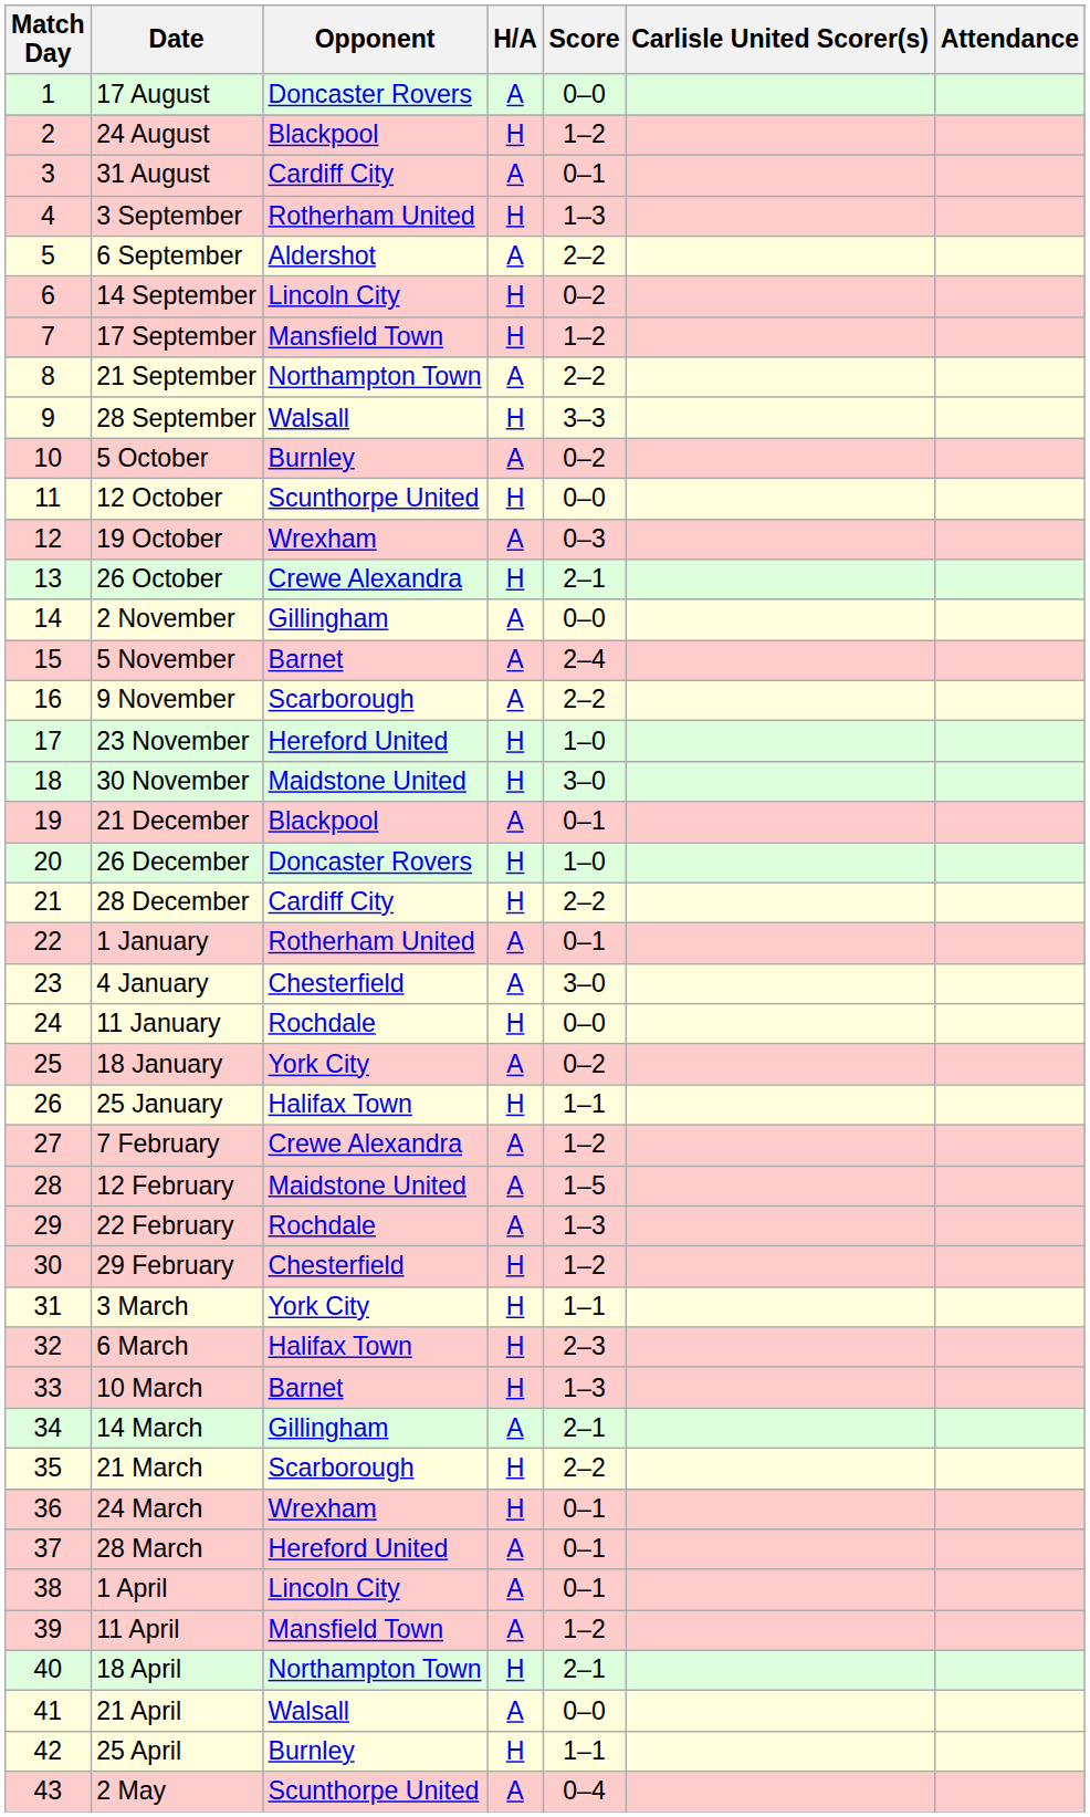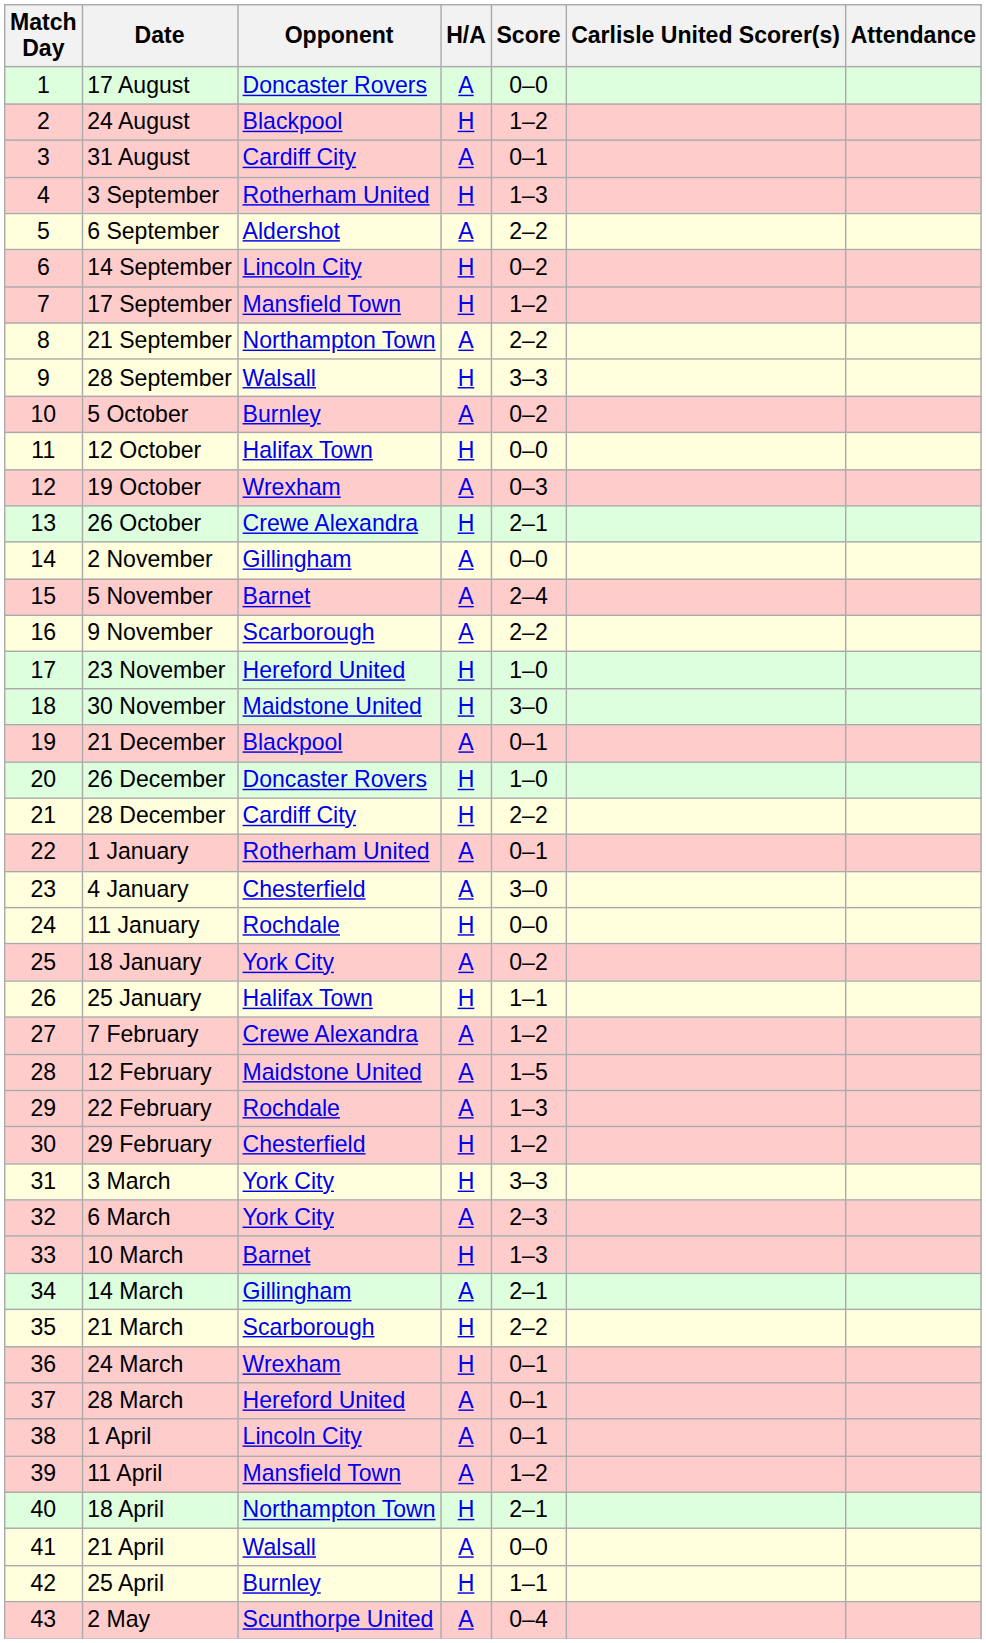 <table class="wikitable" style="text-align:center">
 <tr>
 <th>Match<br> Day</th>
 <th>Date</th>
 <th>Opponent</th>
 <th>H/A</th>
 <th>Score</th>
 <th>Carlisle United Scorer(s)</th>
 <th>Attendance</th>
 </tr>
 <tr bgcolor=#ddffdd>
 <td>1</td>
 <td align=left>17 August</td>
 <td align=left><a href='#'>Doncaster Rovers</a></td>
 <td><a href='#'>A</a></td>
 <td>0–0</td>
 <td align=left></td>
 <td></td>
 </tr>
 <tr bgcolor=#FFCCCC>
 <td>2</td>
 <td align=left>24 August</td>
 <td align=left><a href='#'>Blackpool</a></td>
 <td><a href='#'>H</a></td>
 <td>1–2</td>
 <td align=left></td>
 <td></td>
 </tr>
 <tr bgcolor=#FFCCCC>
 <td>3</td>
 <td align=left>31 August</td>
 <td align=left><a href='#'>Cardiff City</a></td>
 <td><a href='#'>A</a></td>
 <td>0–1</td>
 <td align=left></td>
 <td></td>
 </tr>
 <tr bgcolor=#FFCCCC>
 <td>4</td>
 <td align=left>3 September</td>
 <td align=left><a href='#'>Rotherham United</a></td>
 <td><a href='#'>H</a></td>
 <td>1–3</td>
 <td align=left></td>
 <td></td>
 </tr>
 <tr bgcolor=#ffffdd>
 <td>5</td>
 <td align=left>6 September</td>
 <td align=left><a href='#'>Aldershot</a></td>
 <td><a href='#'>A</a></td>
 <td>2–2</td>
 <td align=left></td>
 <td></td>
 </tr>
 <tr bgcolor=#FFCCCC>
 <td>6</td>
 <td align=left>14 September</td>
 <td align=left><a href='#'>Lincoln City</a></td>
 <td><a href='#'>H</a></td>
 <td>0–2</td>
 <td align=left></td>
 <td></td>
 </tr>
 <tr bgcolor=#FFCCCC>
 <td>7</td>
 <td align=left>17 September</td>
 <td align=left><a href='#'>Mansfield Town</a></td>
 <td><a href='#'>H</a></td>
 <td>1–2</td>
 <td align=left></td>
 <td></td>
 </tr>
 <tr bgcolor=#ffffdd>
 <td>8</td>
 <td align=left>21 September</td>
 <td align=left><a href='#'>Northampton Town</a></td>
 <td><a href='#'>A</a></td>
 <td>2–2</td>
 <td align=left></td>
 <td></td>
 </tr>
 <tr bgcolor=#ffffdd>
 <td>9</td>
 <td align=left>28 September</td>
 <td align=left><a href='#'>Walsall</a></td>
 <td><a href='#'>H</a></td>
 <td>3–3</td>
 <td align=left></td>
 <td></td>
 </tr>
 <tr bgcolor=#FFCCCC>
 <td>10</td>
 <td align=left>5 October</td>
 <td align=left><a href='#'>Burnley</a></td>
 <td><a href='#'>A</a></td>
 <td>0–2</td>
 <td align=left></td>
 <td></td>
 </tr>
 <tr bgcolor=#ffffdd>
 <td>11</td>
 <td align=left>12 October</td>
-<td align=left><a href='#'>Scunthorpe United</a></td>
+<td align=left><a href='#'>Halifax Town</a></td>
 <td><a href='#'>H</a></td>
 <td>0–0</td>
 <td align=left></td>
 <td></td>
 </tr>
 <tr bgcolor=#FFCCCC>
 <td>12</td>
 <td align=left>19 October</td>
 <td align=left><a href='#'>Wrexham</a></td>
 <td><a href='#'>A</a></td>
 <td>0–3</td>
 <td align=left></td>
 <td></td>
 </tr>
 <tr bgcolor=#ddffdd>
 <td>13</td>
 <td align=left>26 October</td>
 <td align=left><a href='#'>Crewe Alexandra</a></td>
 <td><a href='#'>H</a></td>
 <td>2–1</td>
 <td align=left></td>
 <td></td>
 </tr>
 <tr bgcolor=#ffffdd>
 <td>14</td>
 <td align=left>2 November</td>
 <td align=left><a href='#'>Gillingham</a></td>
 <td><a href='#'>A</a></td>
 <td>0–0</td>
 <td align=left></td>
 <td></td>
 </tr>
 <tr bgcolor=#FFCCCC>
 <td>15</td>
 <td align=left>5 November</td>
 <td align=left><a href='#'>Barnet</a></td>
 <td><a href='#'>A</a></td>
 <td>2–4</td>
 <td align=left></td>
 <td></td>
 </tr>
 <tr bgcolor=#ffffdd>
 <td>16</td>
 <td align=left>9 November</td>
 <td align=left><a href='#'>Scarborough</a></td>
 <td><a href='#'>A</a></td>
 <td>2–2</td>
 <td align=left></td>
 <td></td>
 </tr>
 <tr bgcolor=#ddffdd>
 <td>17</td>
 <td align=left>23 November</td>
 <td align=left><a href='#'>Hereford United</a></td>
 <td><a href='#'>H</a></td>
 <td>1–0</td>
 <td align=left></td>
 <td></td>
 </tr>
 <tr bgcolor=#ddffdd>
 <td>18</td>
 <td align=left>30 November</td>
 <td align=left><a href='#'>Maidstone United</a></td>
 <td><a href='#'>H</a></td>
 <td>3–0</td>
 <td align=left></td>
 <td></td>
 </tr>
 <tr bgcolor=#FFCCCC>
 <td>19</td>
 <td align=left>21 December</td>
 <td align=left><a href='#'>Blackpool</a></td>
 <td><a href='#'>A</a></td>
 <td>0–1</td>
 <td align=left></td>
 <td></td>
 </tr>
 <tr bgcolor=#ddffdd>
 <td>20</td>
 <td align=left>26 December</td>
 <td align=left><a href='#'>Doncaster Rovers</a></td>
 <td><a href='#'>H</a></td>
 <td>1–0</td>
 <td align=left></td>
 <td></td>
 </tr>
 <tr bgcolor=#ffffdd>
 <td>21</td>
 <td align=left>28 December</td>
 <td align=left><a href='#'>Cardiff City</a></td>
 <td><a href='#'>H</a></td>
 <td>2–2</td>
 <td align=left></td>
 <td></td>
 </tr>
 <tr bgcolor=#FFCCCC>
 <td>22</td>
 <td align=left>1 January</td>
 <td align=left><a href='#'>Rotherham United</a></td>
 <td><a href='#'>A</a></td>
 <td>0–1</td>
 <td align=left></td>
 <td></td>
 </tr>
 <tr bgcolor=#ffffdd>
 <td>23</td>
 <td align=left>4 January</td>
 <td align=left><a href='#'>Chesterfield</a></td>
 <td><a href='#'>A</a></td>
 <td>3–0</td>
 <td align=left></td>
 <td></td>
 </tr>
 <tr bgcolor=#ffffdd>
 <td>24</td>
 <td align=left>11 January</td>
 <td align=left><a href='#'>Rochdale</a></td>
 <td><a href='#'>H</a></td>
 <td>0–0</td>
 <td align=left></td>
 <td></td>
 </tr>
 <tr bgcolor=#FFCCCC>
 <td>25</td>
 <td align=left>18 January</td>
 <td align=left><a href='#'>York City</a></td>
 <td><a href='#'>A</a></td>
 <td>0–2</td>
 <td align=left></td>
 <td></td>
 </tr>
 <tr bgcolor=#ffffdd>
 <td>26</td>
 <td align=left>25 January</td>
 <td align=left><a href='#'>Halifax Town</a></td>
 <td><a href='#'>H</a></td>
 <td>1–1</td>
 <td align=left></td>
 <td></td>
 </tr>
 <tr bgcolor=#FFCCCC>
 <td>27</td>
 <td align=left>7 February</td>
 <td align=left><a href='#'>Crewe Alexandra</a></td>
 <td><a href='#'>A</a></td>
 <td>1–2</td>
 <td align=left></td>
 <td></td>
 </tr>
 <tr bgcolor=#FFCCCC>
 <td>28</td>
 <td align=left>12 February</td>
 <td align=left><a href='#'>Maidstone United</a></td>
 <td><a href='#'>A</a></td>
 <td>1–5</td>
 <td align=left></td>
 <td></td>
 </tr>
 <tr bgcolor=#FFCCCC>
 <td>29</td>
 <td align=left>22 February</td>
 <td align=left><a href='#'>Rochdale</a></td>
 <td><a href='#'>A</a></td>
 <td>1–3</td>
 <td align=left></td>
 <td></td>
 </tr>
 <tr bgcolor=#FFCCCC>
 <td>30</td>
 <td align=left>29 February</td>
 <td align=left><a href='#'>Chesterfield</a></td>
 <td><a href='#'>H</a></td>
 <td>1–2</td>
 <td align=left></td>
 <td></td>
 </tr>
 <tr bgcolor=#ffffdd>
 <td>31</td>
 <td align=left>3 March</td>
 <td align=left><a href='#'>York City</a></td>
 <td><a href='#'>H</a></td>
-<td>1–1</td>
+<td>3–3</td>
 <td align=left></td>
 <td></td>
 </tr>
 <tr bgcolor=#FFCCCC>
 <td>32</td>
 <td align=left>6 March</td>
-<td align=left><a href='#'>Halifax Town</a></td>
-<td><a href='#'>H</a></td>
+<td align=left><a href='#'>York City</a></td>
+<td><a href='#'>A</a></td>
 <td>2–3</td>
 <td align=left></td>
 <td></td>
 </tr>
 <tr bgcolor=#FFCCCC>
 <td>33</td>
 <td align=left>10 March</td>
 <td align=left><a href='#'>Barnet</a></td>
 <td><a href='#'>H</a></td>
 <td>1–3</td>
 <td align=left></td>
 <td></td>
 </tr>
 <tr bgcolor=#ddffdd>
 <td>34</td>
 <td align=left>14 March</td>
 <td align=left><a href='#'>Gillingham</a></td>
 <td><a href='#'>A</a></td>
 <td>2–1</td>
 <td align=left></td>
 <td></td>
 </tr>
 <tr bgcolor=#ffffdd>
 <td>35</td>
 <td align=left>21 March</td>
 <td align=left><a href='#'>Scarborough</a></td>
 <td><a href='#'>H</a></td>
 <td>2–2</td>
 <td align=left></td>
 <td></td>
 </tr>
 <tr bgcolor=#FFCCCC>
 <td>36</td>
 <td align=left>24 March</td>
 <td align=left><a href='#'>Wrexham</a></td>
 <td><a href='#'>H</a></td>
 <td>0–1</td>
 <td align=left></td>
 <td></td>
 </tr>
 <tr bgcolor=#FFCCCC>
 <td>37</td>
 <td align=left>28 March</td>
 <td align=left><a href='#'>Hereford United</a></td>
 <td><a href='#'>A</a></td>
 <td>0–1</td>
 <td align=left></td>
 <td></td>
 </tr>
 <tr bgcolor=#FFCCCC>
 <td>38</td>
 <td align=left>1 April</td>
 <td align=left><a href='#'>Lincoln City</a></td>
 <td><a href='#'>A</a></td>
 <td>0–1</td>
 <td align=left></td>
 <td></td>
 </tr>
 <tr bgcolor=#FFCCCC>
 <td>39</td>
 <td align=left>11 April</td>
 <td align=left><a href='#'>Mansfield Town</a></td>
 <td><a href='#'>A</a></td>
 <td>1–2</td>
 <td align=left></td>
 <td></td>
 </tr>
 <tr bgcolor=#ddffdd>
 <td>40</td>
 <td align=left>18 April</td>
 <td align=left><a href='#'>Northampton Town</a></td>
 <td><a href='#'>H</a></td>
 <td>2–1</td>
 <td align=left></td>
 <td></td>
 </tr>
 <tr bgcolor=#ffffdd>
 <td>41</td>
 <td align=left>21 April</td>
 <td align=left><a href='#'>Walsall</a></td>
 <td><a href='#'>A</a></td>
 <td>0–0</td>
 <td align=left></td>
 <td></td>
 </tr>
 <tr bgcolor=#ffffdd>
 <td>42</td>
 <td align=left>25 April</td>
 <td align=left><a href='#'>Burnley</a></td>
 <td><a href='#'>H</a></td>
 <td>1–1</td>
 <td align=left></td>
 <td></td>
 </tr>
 <tr bgcolor=#FFCCCC>
 <td>43</td>
 <td align=left>2 May</td>
 <td align=left><a href='#'>Scunthorpe United</a></td>
 <td><a href='#'>A</a></td>
 <td>0–4</td>
 <td align=left></td>
 <td></td>
 </tr>
 </table>
